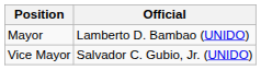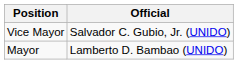 <table class="wikitable">
 <tr>
 <th>Position</th>
 <th>Official</th>
 </tr>
 <tr>
+<td>Vice Mayor</td>
+<td>Salvador C. Gubio, Jr. (<a href='#'>UNIDO</a>)</td>
+</tr>
+<tr>
 <td>Mayor</td>
 <td>Lamberto D. Bambao (<a href='#'>UNIDO</a>)</td>
 </tr>
-<tr>
-<td>Vice Mayor</td>
-<td>Salvador C. Gubio, Jr. (<a href='#'>UNIDO</a>)</td>
-</tr>
 </table>
